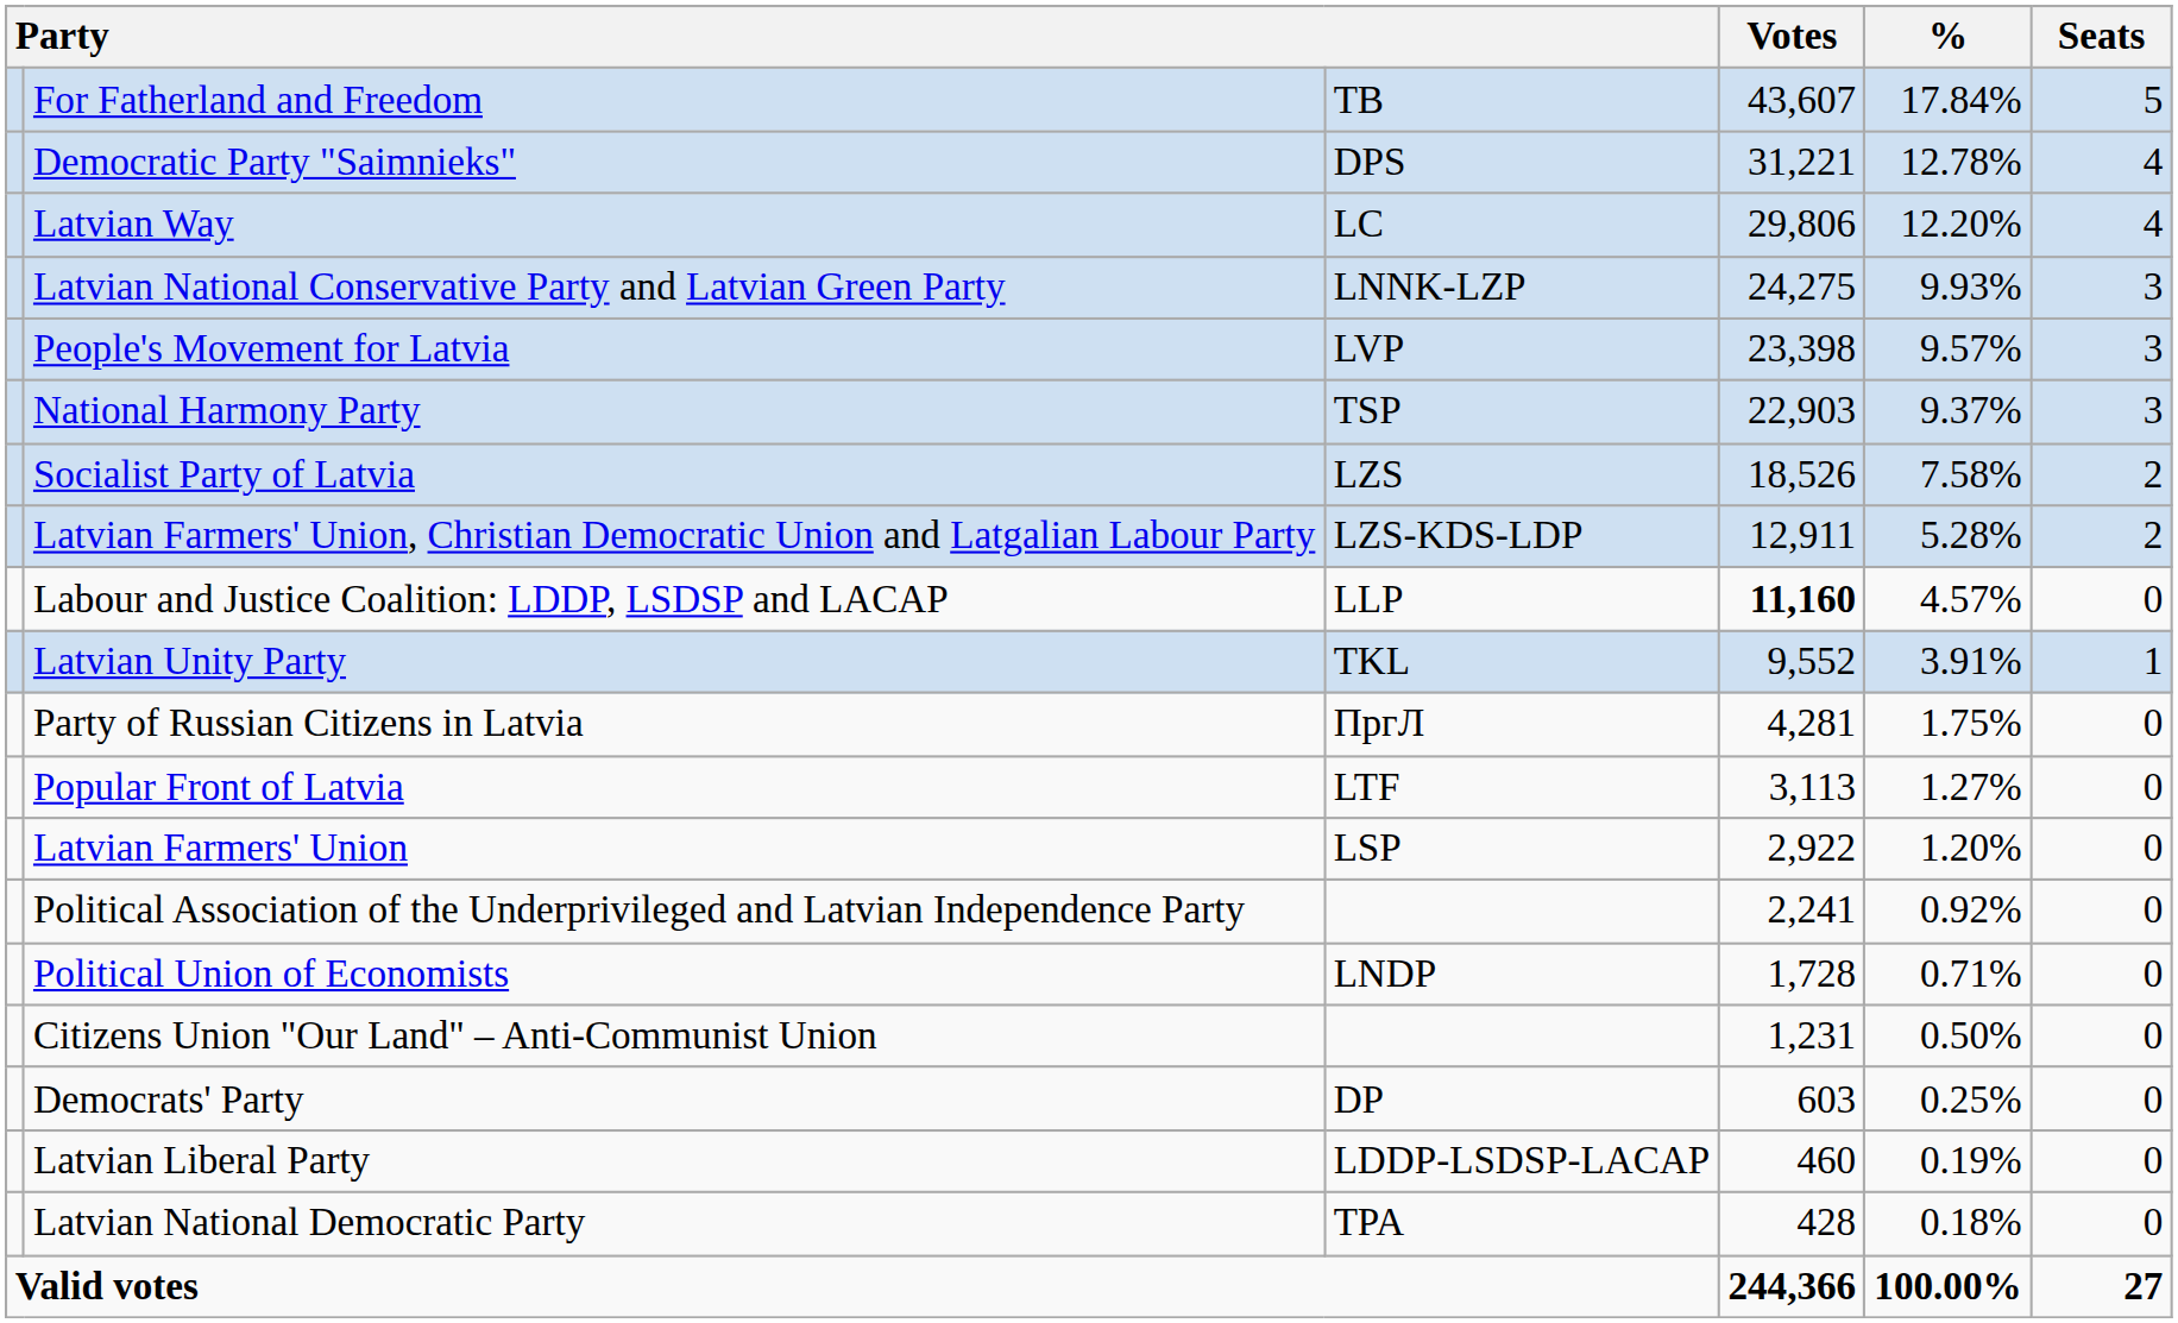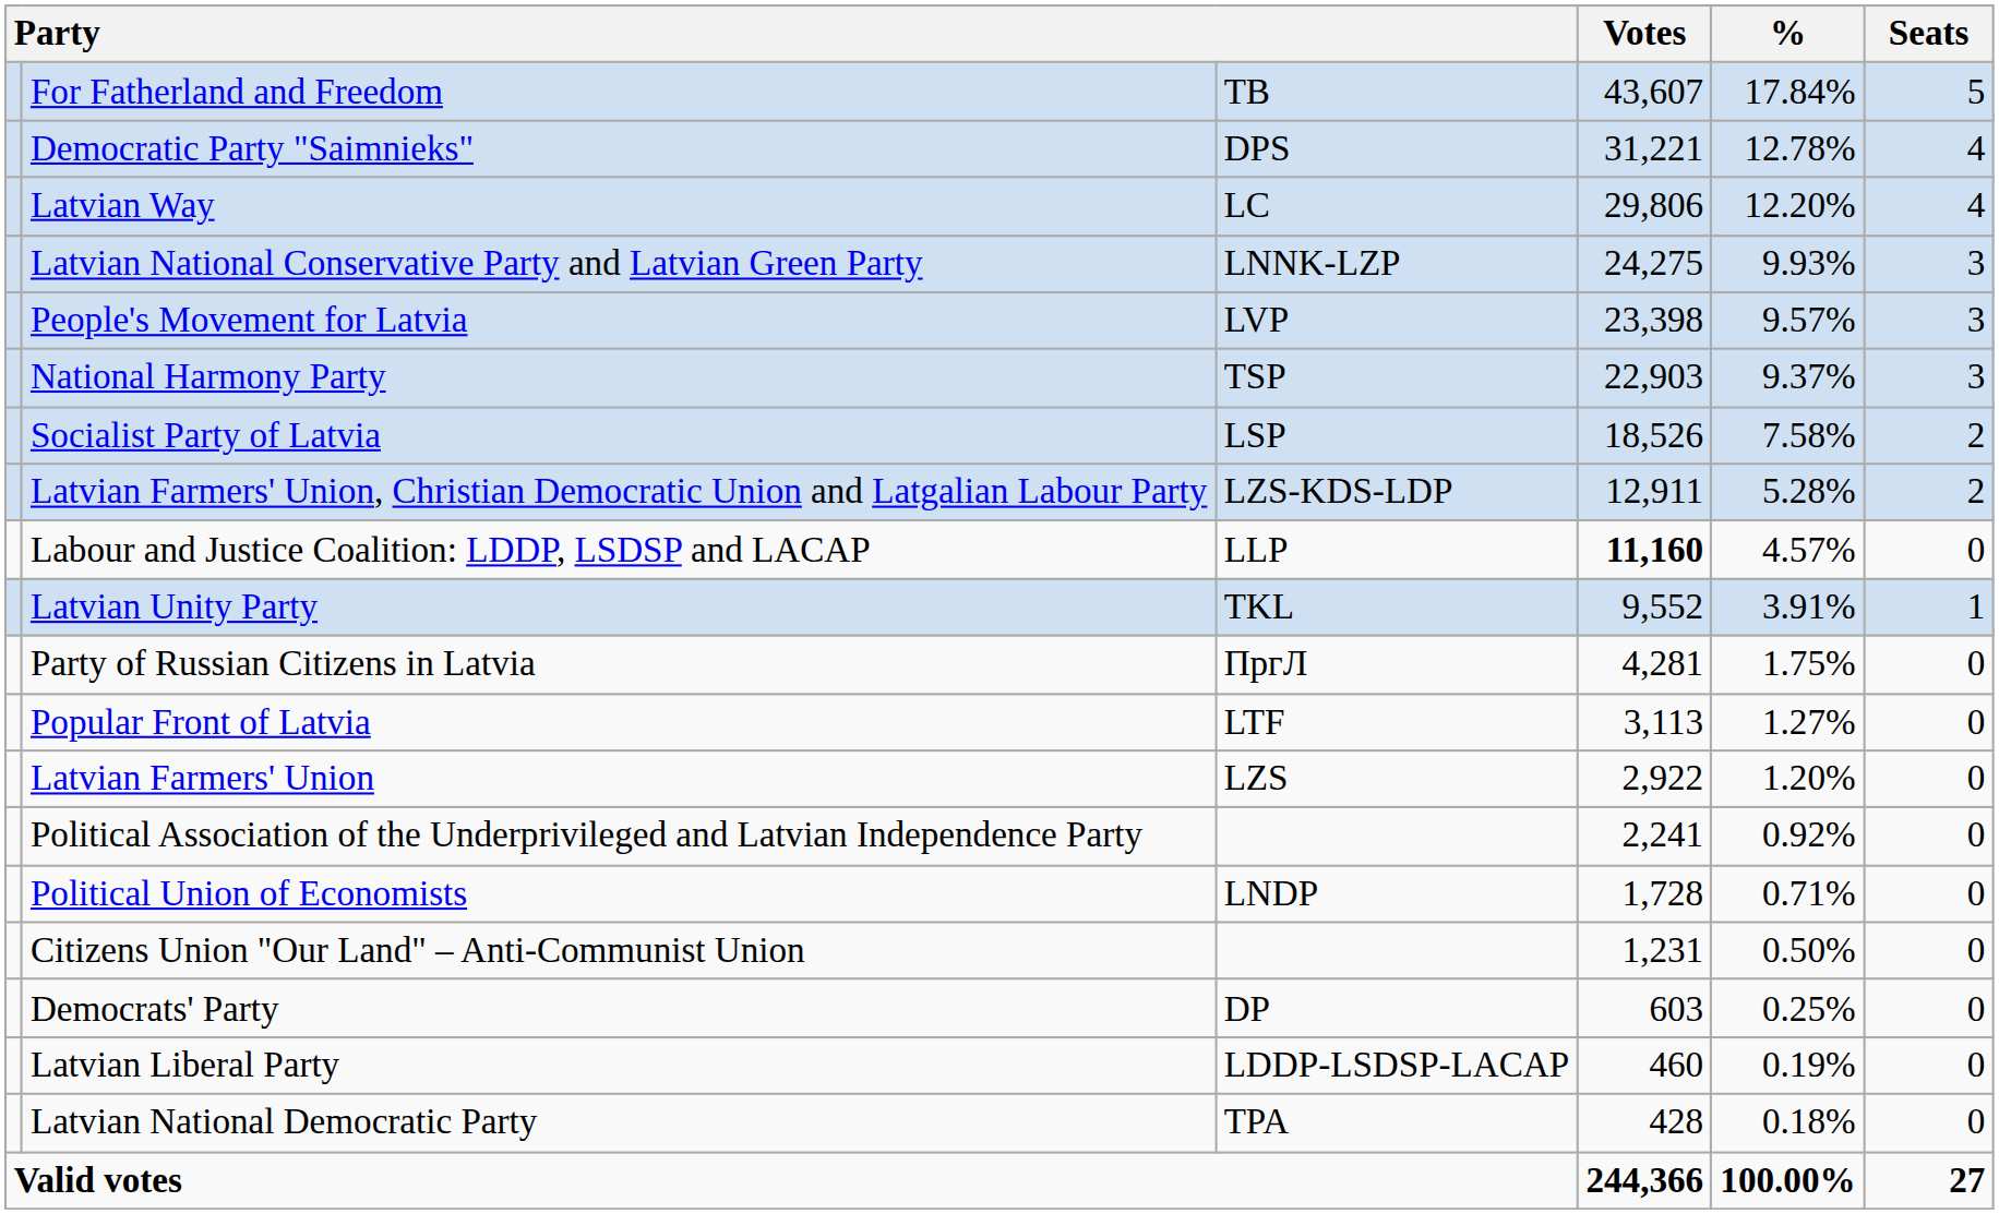 <table class="wikitable" border="1" style="text-align:right;">
 <tr>
 <th style="text-align:left;" colspan=3>Party</th>
 <th align=center width="50">Votes</th>
 <th align=center width="50">%</th>
 <th align=center width="50">Seats</th>
 </tr>
 <tr style="background:#CEE0F2;">
 <td></td>
 <td align=left><a href='#'>For Fatherland and Freedom</a></td>
 <td align=left>TB</td>
 <td>43,607</td>
 <td>17.84%</td>
 <td>5</td>
 </tr>
 <tr style="background:#CEE0F2;">
 <td></td>
 <td align=left><a href='#'>Democratic Party "Saimnieks"</a></td>
 <td align=left>DPS</td>
 <td>31,221</td>
 <td>12.78%</td>
 <td>4</td>
 </tr>
 <tr style="background:#CEE0F2;">
 <td></td>
 <td align=left><a href='#'>Latvian Way</a></td>
 <td align=left>LC</td>
 <td>29,806</td>
 <td>12.20%</td>
 <td>4</td>
 </tr>
 <tr style="background:#CEE0F2;">
 <td></td>
 <td align=left><a href='#'>Latvian National Conservative Party</a> and <a href='#'>Latvian Green Party</a></td>
 <td align=left>LNNK-LZP</td>
 <td>24,275</td>
 <td>9.93%</td>
 <td>3</td>
 </tr>
 <tr style="background:#CEE0F2;">
 <td></td>
 <td align=left><a href='#'>People's Movement for Latvia</a></td>
 <td align=left>LVP</td>
 <td>23,398</td>
 <td>9.57%</td>
 <td>3</td>
 </tr>
 <tr style="background:#CEE0F2;">
 <td></td>
 <td align=left><a href='#'>National Harmony Party</a></td>
 <td align=left>TSP</td>
 <td>22,903</td>
 <td>9.37%</td>
 <td>3</td>
 </tr>
 <tr style="background:#CEE0F2;">
 <td></td>
 <td align=left><a href='#'>Socialist Party of Latvia</a></td>
-<td align=left>LZS</td>
+<td align=left>LSP</td>
 <td>18,526</td>
 <td>7.58%</td>
 <td>2</td>
 </tr>
 <tr style="background:#CEE0F2;">
 <td></td>
 <td align=left><a href='#'>Latvian Farmers' Union</a>, <a href='#'>Christian Democratic Union</a> and <a href='#'>Latgalian Labour Party</a></td>
 <td align=left>LZS-KDS-LDP</td>
 <td>12,911</td>
 <td>5.28%</td>
 <td>2</td>
 </tr>
 <tr>
 <td></td>
 <td align=left>Labour and Justice Coalition: <a href='#'>LDDP</a>, <a href='#'>LSDSP</a> and LACAP</td>
 <td align=left>LLP</td>
 <td><strong>11,160</strong></td>
 <td>4.57%</td>
 <td>0</td>
 </tr>
 <tr style="background:#CEE0F2;">
 <td></td>
 <td align=left><a href='#'>Latvian Unity Party</a></td>
 <td align=left>TKL</td>
 <td>9,552</td>
 <td>3.91%</td>
 <td>1</td>
 </tr>
 <tr>
 <td></td>
 <td align=left>Party of Russian Citizens in Latvia</td>
 <td align=left>ПргЛ</td>
 <td>4,281</td>
 <td>1.75%</td>
 <td>0</td>
 </tr>
 <tr>
 <td></td>
 <td align=left><a href='#'>Popular Front of Latvia</a></td>
 <td align=left>LTF</td>
 <td>3,113</td>
 <td>1.27%</td>
 <td>0</td>
 </tr>
 <tr>
 <td></td>
 <td align=left><a href='#'>Latvian Farmers' Union</a></td>
-<td align=left>LSP</td>
+<td align=left>LZS</td>
 <td>2,922</td>
 <td>1.20%</td>
 <td>0</td>
 </tr>
 <tr>
 <td></td>
 <td align=left>Political Association of the Underprivileged and Latvian Independence Party</td>
 <td align=left></td>
 <td>2,241</td>
 <td>0.92%</td>
 <td>0</td>
 </tr>
 <tr>
 <td></td>
 <td align=left><a href='#'>Political Union of Economists</a></td>
 <td align=left>LNDP</td>
 <td>1,728</td>
 <td>0.71%</td>
 <td>0</td>
 </tr>
 <tr>
 <td></td>
 <td align=left>Citizens Union "Our Land" – Anti-Communist Union</td>
 <td align=left></td>
 <td>1,231</td>
 <td>0.50%</td>
 <td>0</td>
 </tr>
 <tr>
 <td></td>
 <td align=left>Democrats' Party</td>
 <td align=left>DP</td>
 <td>603</td>
 <td>0.25%</td>
 <td>0</td>
 </tr>
 <tr>
 <td></td>
 <td align=left>Latvian Liberal Party</td>
 <td align=left>LDDP-LSDSP-LACAP</td>
 <td>460</td>
 <td>0.19%</td>
 <td>0</td>
 </tr>
 <tr>
 <td></td>
 <td align=left>Latvian National Democratic Party</td>
 <td align=left>TPA</td>
 <td>428</td>
 <td>0.18%</td>
 <td>0</td>
 </tr>
 <tr style="font-weight:bold">
 <td align=left colspan=3>Valid votes</td>
 <td>244,366</td>
 <td>100.00%</td>
 <td>27</td>
 </tr>
 </table>
